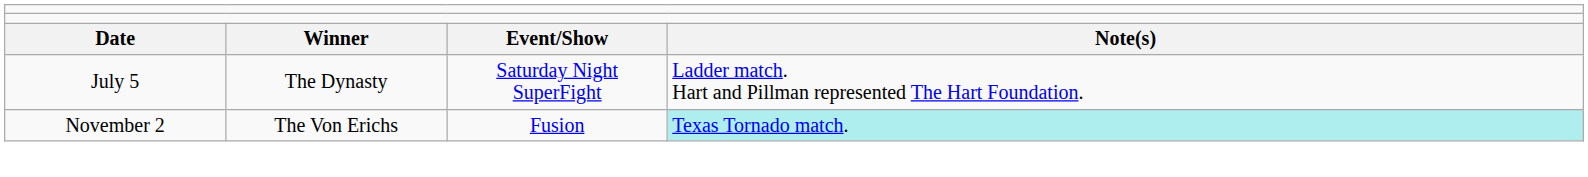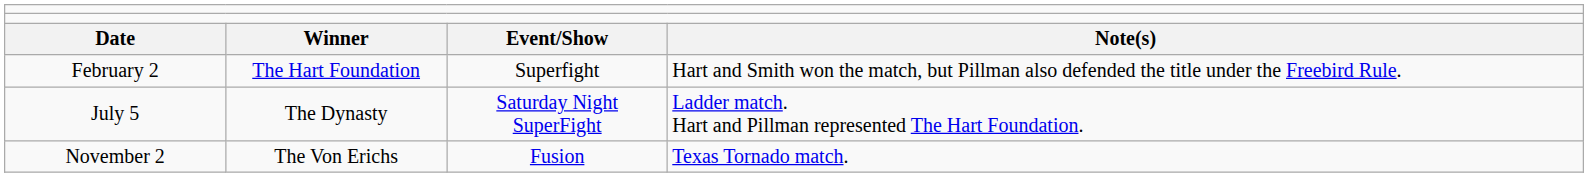 <table class="wikitable" style="text-align:center; width:100%;">
 <tr>
 <td colspan="4"></td>
 </tr>
 <tr>
 <td colspan="4"><strong></strong></td>
 </tr>
 <tr>
 <th width=14%>Date</th>
 <th width=14%>Winner</th>
 <th width=14%>Event/Show</th>
 <th width=58%>Note(s)</th>
 </tr>
 <tr>
+<td>February 2</td>
+<td><a href='#'>The Hart Foundation</a><br></td>
+<td>Superfight</td>
+<td align=left>Hart and Smith won the match, but Pillman also defended the title under the <a href='#'>Freebird Rule</a>.</td>
+</tr>
+<tr>
 <td>July 5<br></td>
 <td>The Dynasty<br></td>
 <td><a href='#'>Saturday Night SuperFight</a></td>
 <td align=left><a href='#'>Ladder match</a>.<br>Hart and Pillman represented <a href='#'>The Hart Foundation</a>.</td>
 </tr>
 <tr>
 <td>November 2</td>
 <td>The Von Erichs<br></td>
 <td><a href='#'>Fusion</a></td>
-<td align=left style="background: paleturquoise;"><a href='#'>Texas Tornado match</a>.</td>
+<td align=left><a href='#'>Texas Tornado match</a>.</td>
 </tr>
 </table>
